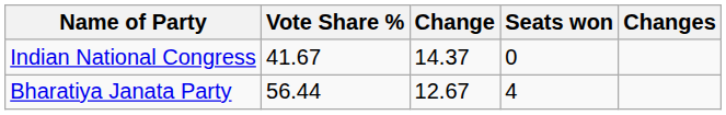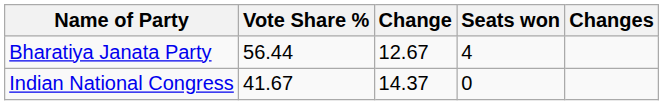 <table class="wikitable sortable">
 <tr>
 <th>Name of Party</th>
 <th>Vote Share %</th>
 <th>Change</th>
 <th>Seats won</th>
 <th>Changes</th>
 </tr>
 <tr>
+<td><a href='#'>Bharatiya Janata Party</a></td>
+<td>56.44</td>
+<td> 12.67</td>
+<td>4</td>
+<td></td>
+</tr>
+<tr>
 <td><a href='#'>Indian National Congress</a></td>
 <td>41.67</td>
 <td> 14.37</td>
 <td>0</td>
 <td></td>
 </tr>
-<tr>
-<td><a href='#'>Bharatiya Janata Party</a></td>
-<td>56.44</td>
-<td> 12.67</td>
-<td>4</td>
-<td></td>
-</tr>
 </table>
